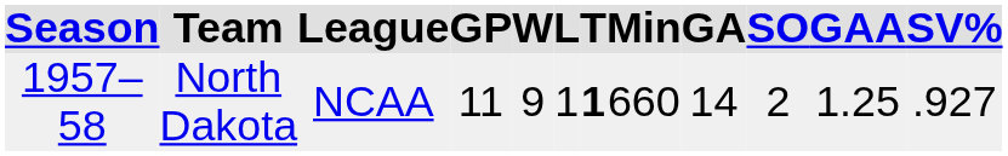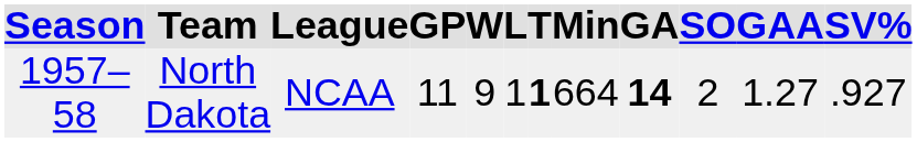 <table border="0" cellpadding="0" cellspacing="0" style="width:50%;">
 <tr>
 <th colspan="3" style="background:#fff;"></th>
 <th rowspan="99" style="background:#fff;"></th>
 </tr>
 <tr style="background:#e0e0e0; text-align:center;">
 <th><a href='#'>Season</a></th>
 <th>Team</th>
 <th>League</th>
 <th>GP</th>
 <th>W</th>
 <th>L</th>
 <th>T</th>
 <th>Min</th>
 <th>GA</th>
 <th><a href='#'>SO</a></th>
 <th><a href='#'>GAA</a></th>
 <th><a href='#'>SV%</a></th>
 </tr>
 <tr style="text-align:center; background:#f0f0f0;">
 <td><a href='#'>1957–58</a></td>
 <td><a href='#'>North Dakota</a></td>
 <td><a href='#'>NCAA</a></td>
 <td>11</td>
 <td>9</td>
 <td>1</td>
 <td><strong>1</strong></td>
-<td>660</td>
-<td>14</td>
+<td>664</td>
+<td><strong>14</strong></td>
 <td>2</td>
-<td>1.25</td>
+<td>1.27</td>
 <td>.927</td>
 </tr>
 </table>
